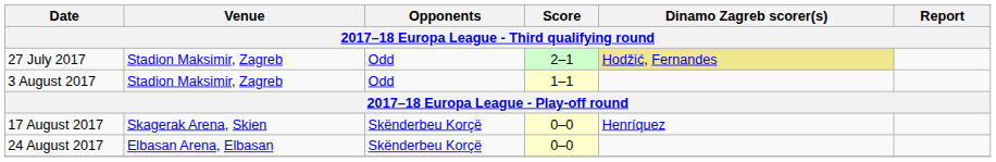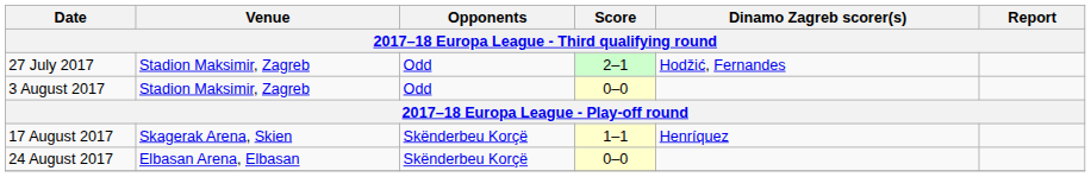 <table class="wikitable" style="font-size:95%;">
 <tr>
 <th width=125>Date</th>
 <th width=260>Venue</th>
 <th width=170>Opponents</th>
 <th width= 75>Score</th>
 <th width=320>Dinamo Zagreb scorer(s)</th>
 <th width=100>Report</th>
 </tr>
 <tr>
 <th colspan=7><a href='#'>2017–18 Europa League - Third qualifying round</a></th>
 </tr>
 <tr>
 <td>27 July 2017</td>
 <td><a href='#'>Stadion Maksimir</a>, <a href='#'>Zagreb</a></td>
 <td> <a href='#'>Odd</a></td>
 <td align=center bgcolor=#CCFFCC>2–1</td>
-<td style="background: khaki;"><a href='#'>Hodžić</a>, <a href='#'>Fernandes</a></td>
+<td><a href='#'>Hodžić</a>, <a href='#'>Fernandes</a></td>
 <td></td>
 </tr>
 <tr>
 <td>3 August 2017</td>
 <td><a href='#'>Stadion Maksimir</a>, <a href='#'>Zagreb</a></td>
 <td> <a href='#'>Odd</a></td>
-<td align=center bgcolor=#FFFFCC>1–1</td>
+<td align=center bgcolor=#FFFFCC>0–0</td>
 <td></td>
 <td></td>
 </tr>
 <tr>
 <th colspan=7><a href='#'>2017–18 Europa League - Play-off round</a></th>
 </tr>
 <tr>
 <td>17 August 2017</td>
 <td><a href='#'>Skagerak Arena</a>, <a href='#'>Skien</a></td>
 <td> <a href='#'>Skënderbeu Korçë</a></td>
-<td align=center bgcolor=#FFFFCC>0–0</td>
+<td align=center bgcolor=#FFFFCC>1–1</td>
 <td><a href='#'>Henríquez</a></td>
 <td></td>
 </tr>
 <tr>
 <td>24 August 2017</td>
 <td><a href='#'>Elbasan Arena</a>, <a href='#'>Elbasan</a></td>
 <td> <a href='#'>Skënderbeu Korçë</a></td>
 <td align=center bgcolor=#FFFFCC>0–0</td>
 <td></td>
 <td></td>
 </tr>
 <tr>
 </tr>
 </table>
